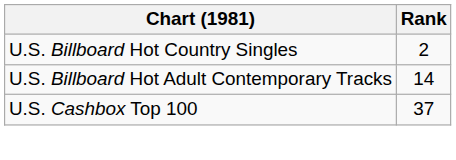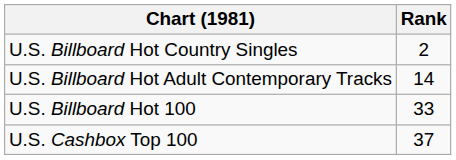 <table class="wikitable sortable">
 <tr>
 <th>Chart (1981)</th>
 <th>Rank</th>
 </tr>
 <tr>
 <td>U.S. <em>Billboard</em> Hot Country Singles</td>
 <td style="text-align:center;">2</td>
 </tr>
 <tr>
 <td>U.S. <em>Billboard</em> Hot Adult Contemporary Tracks</td>
 <td style="text-align:center;">14</td>
 </tr>
 <tr>
+<td>U.S. <em>Billboard</em> Hot 100</td>
+<td style="text-align:center;">33</td>
+</tr>
+<tr>
 <td>U.S. <em>Cashbox</em> Top 100</td>
 <td style="text-align:center;">37</td>
 </tr>
 </table>
